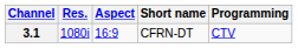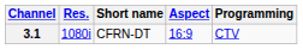 <table class="wikitable">
 <tr>
 <th><a href='#'>Channel</a></th>
 <th><a href='#'>Res.</a></th>
+<th>Short name</th>
 <th><a href='#'>Aspect</a></th>
-<th>Short name</th>
 <th>Programming</th>
 </tr>
 <tr>
 <th scope = "row">3.1</th>
 <td><a href='#'>1080i</a></td>
+<td>CFRN-DT</td>
 <td><a href='#'>16:9</a></td>
-<td>CFRN-DT</td>
 <td><a href='#'>CTV</a></td>
 </tr>
 </table>
